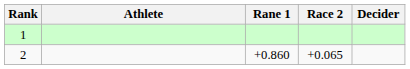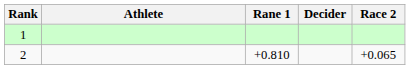 <table class=wikitable style="text-align:center">
 <tr>
 <th width=40>Rank</th>
 <th width=250>Athlete</th>
 <th width=60>Rane 1</th>
+<th width=60>Decider</th>
 <th width=60>Race 2</th>
-<th width=60>Decider</th>
 </tr>
 <tr bgcolor="ccffcc">
 <td>1</td>
 <td align=left></td>
 <td></td>
 <td></td>
 <td></td>
 </tr>
 <tr>
 <td>2</td>
 <td align=left></td>
-<td>+0.860</td>
+<td>+0.810</td>
+<td></td>
 <td>+0.065</td>
-<td></td>
 </tr>
 </table>
